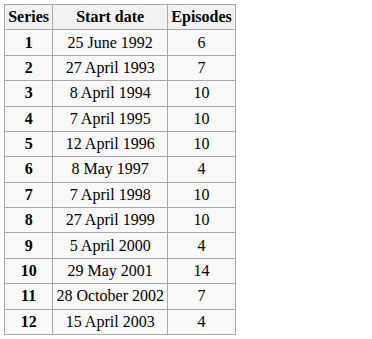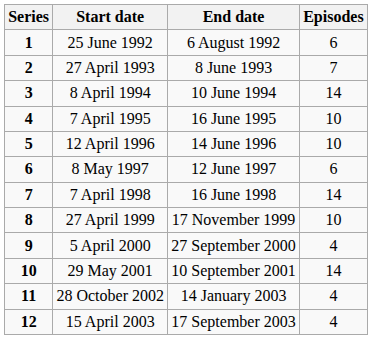 <table class="wikitable" style="text-align:center;">
 <tr>
 <th>Series</th>
 <th>Start date</th>
+<th>End date</th>
 <th>Episodes</th>
 </tr>
 <tr>
 <td><strong>1</strong></td>
 <td>25 June 1992</td>
+<td>6 August 1992</td>
 <td>6</td>
 </tr>
 <tr>
 <td><strong>2</strong></td>
 <td>27 April 1993</td>
+<td>8 June 1993</td>
 <td>7</td>
 </tr>
 <tr>
 <td><strong>3</strong></td>
 <td>8 April 1994</td>
-<td>10</td>
+<td>10 June 1994</td>
+<td>14</td>
 </tr>
 <tr>
 <td><strong>4</strong></td>
 <td>7 April 1995</td>
+<td>16 June 1995</td>
 <td>10</td>
 </tr>
 <tr>
 <td><strong>5</strong></td>
 <td>12 April 1996</td>
+<td>14 June 1996</td>
 <td>10</td>
 </tr>
 <tr>
 <td><strong>6</strong></td>
 <td>8 May 1997</td>
-<td>4</td>
+<td>12 June 1997</td>
+<td>6</td>
 </tr>
 <tr>
 <td><strong>7</strong></td>
 <td>7 April 1998</td>
-<td>10</td>
+<td>16 June 1998</td>
+<td>14</td>
 </tr>
 <tr>
 <td><strong>8</strong></td>
 <td>27 April 1999</td>
+<td>17 November 1999</td>
 <td>10</td>
 </tr>
 <tr>
 <td><strong>9</strong></td>
 <td>5 April 2000</td>
+<td>27 September 2000</td>
 <td>4</td>
 </tr>
 <tr>
 <td><strong>10</strong></td>
 <td>29 May 2001</td>
+<td>10 September 2001</td>
 <td>14</td>
 </tr>
 <tr>
 <td><strong>11</strong></td>
 <td>28 October 2002</td>
-<td>7</td>
+<td>14 January 2003</td>
+<td>4</td>
 </tr>
 <tr>
 <td><strong>12</strong></td>
 <td>15 April 2003</td>
+<td>17 September 2003</td>
 <td>4</td>
 </tr>
 </table>
